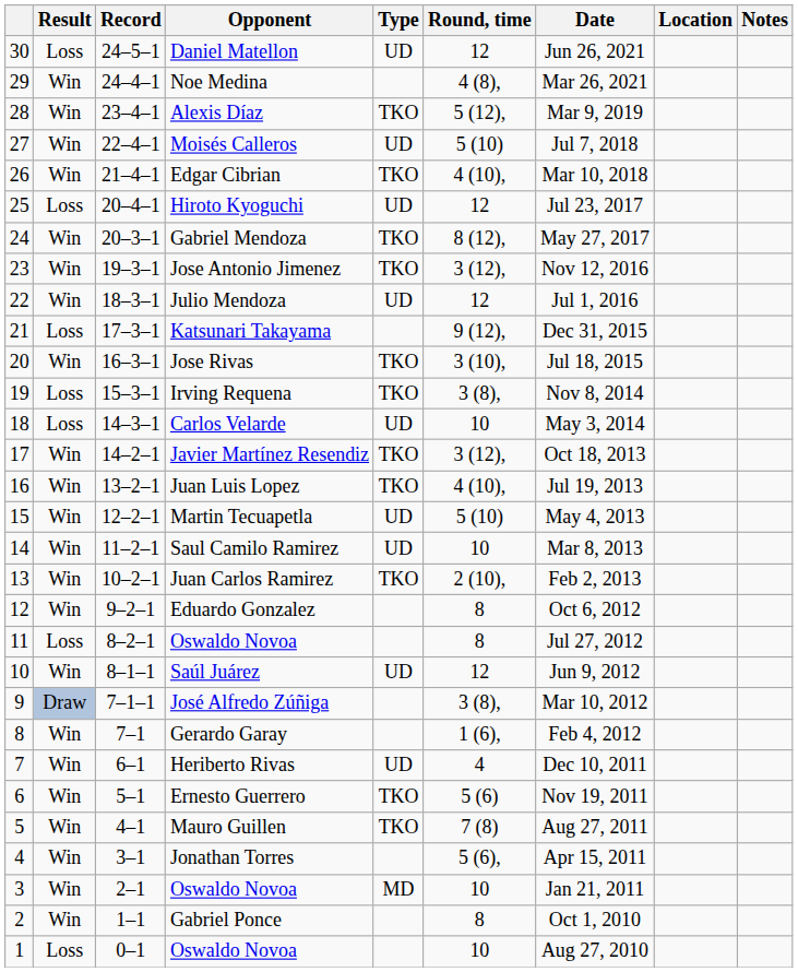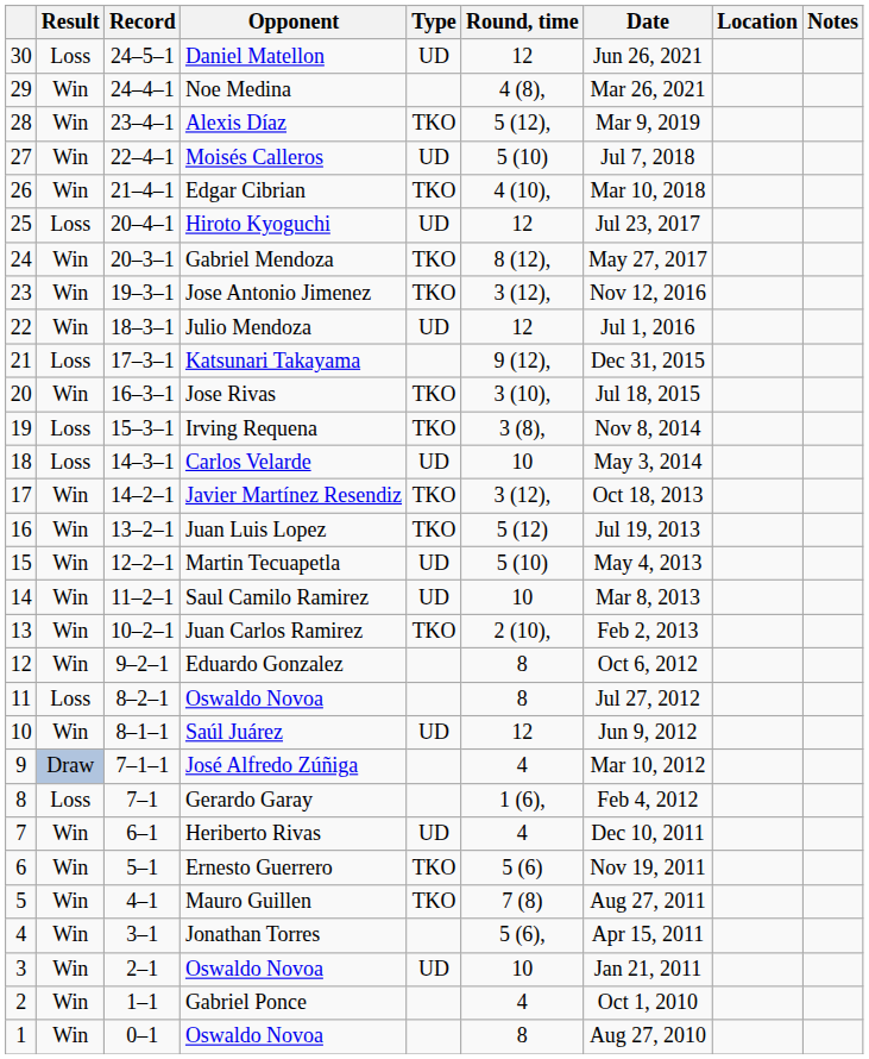 <table class="wikitable" style="text-align:center">
 <tr>
 <th></th>
 <th>Result</th>
 <th>Record</th>
 <th>Opponent</th>
 <th>Type</th>
 <th>Round, time</th>
 <th>Date</th>
 <th>Location</th>
 <th>Notes</th>
 </tr>
 <tr>
 <td>30</td>
 <td>Loss</td>
 <td>24–5–1</td>
 <td style="text-align:left;"> <a href='#'>Daniel Matellon</a></td>
 <td>UD</td>
 <td>12</td>
 <td>Jun 26, 2021</td>
 <td style="text-align:left;"> </td>
 <td style="text-align:left;"></td>
 </tr>
 <tr>
 <td>29</td>
 <td>Win</td>
 <td>24–4–1</td>
 <td style="text-align:left;"> Noe Medina</td>
 <td></td>
 <td>4 (8), </td>
 <td>Mar 26, 2021</td>
 <td style="text-align:left;"> </td>
 <td></td>
 </tr>
 <tr>
 <td>28</td>
 <td>Win</td>
 <td>23–4–1</td>
 <td style="text-align:left;"> <a href='#'>Alexis Díaz</a></td>
 <td>TKO</td>
 <td>5 (12), </td>
 <td>Mar 9, 2019</td>
 <td style="text-align:left;"> </td>
 <td></td>
 </tr>
 <tr>
 <td>27</td>
 <td>Win</td>
 <td>22–4–1</td>
 <td style="text-align:left;"> <a href='#'>Moisés Calleros</a></td>
 <td>UD</td>
 <td>5 (10)</td>
 <td>Jul 7, 2018</td>
 <td style="text-align:left;"> </td>
 <td></td>
 </tr>
 <tr>
 <td>26</td>
 <td>Win</td>
 <td>21–4–1</td>
 <td style="text-align:left;"> Edgar Cibrian</td>
 <td>TKO</td>
 <td>4 (10), </td>
 <td>Mar 10, 2018</td>
 <td style="text-align:left;"> </td>
 <td></td>
 </tr>
 <tr>
 <td>25</td>
 <td>Loss</td>
 <td>20–4–1</td>
 <td style="text-align:left;"> <a href='#'>Hiroto Kyoguchi</a></td>
 <td>UD</td>
 <td>12</td>
 <td>Jul 23, 2017</td>
 <td style="text-align:left;"> </td>
 <td style="text-align:left;"></td>
 </tr>
 <tr>
 <td>24</td>
 <td>Win</td>
 <td>20–3–1</td>
 <td style="text-align:left;"> Gabriel Mendoza</td>
 <td>TKO</td>
 <td>8 (12), </td>
 <td>May 27, 2017</td>
 <td style="text-align:left;"> </td>
 <td style="text-align:left;"></td>
 </tr>
 <tr>
 <td>23</td>
 <td>Win</td>
 <td>19–3–1</td>
 <td style="text-align:left;"> Jose Antonio Jimenez</td>
 <td>TKO</td>
 <td>3 (12), </td>
 <td>Nov 12, 2016</td>
 <td style="text-align:left;"> </td>
 <td style="text-align:left;"></td>
 </tr>
 <tr>
 <td>22</td>
 <td>Win</td>
 <td>18–3–1</td>
 <td style="text-align:left;"> Julio Mendoza</td>
 <td>UD</td>
 <td>12</td>
 <td>Jul 1, 2016</td>
 <td style="text-align:left;"> </td>
 <td style="text-align:left;"></td>
 </tr>
 <tr>
 <td>21</td>
 <td>Loss</td>
 <td>17–3–1</td>
 <td style="text-align:left;"> <a href='#'>Katsunari Takayama</a></td>
 <td></td>
 <td>9 (12), </td>
 <td>Dec 31, 2015</td>
 <td style="text-align:left;"> </td>
 <td style="text-align:left;"></td>
 </tr>
 <tr>
 <td>20</td>
 <td>Win</td>
 <td>16–3–1</td>
 <td style="text-align:left;"> Jose Rivas</td>
 <td>TKO</td>
 <td>3 (10), </td>
 <td>Jul 18, 2015</td>
 <td style="text-align:left;"> </td>
 <td></td>
 </tr>
 <tr>
 <td>19</td>
 <td>Loss</td>
 <td>15–3–1</td>
 <td style="text-align:left;"> Irving Requena</td>
 <td>TKO</td>
 <td>3 (8), </td>
 <td>Nov 8, 2014</td>
 <td style="text-align:left;"> </td>
 <td></td>
 </tr>
 <tr>
 <td>18</td>
 <td>Loss</td>
 <td>14–3–1</td>
 <td style="text-align:left;"> <a href='#'>Carlos Velarde</a></td>
 <td>UD</td>
 <td>10</td>
 <td>May 3, 2014</td>
 <td style="text-align:left;"> </td>
 <td style="text-align:left;"></td>
 </tr>
 <tr>
 <td>17</td>
 <td>Win</td>
 <td>14–2–1</td>
 <td style="text-align:left;"> <a href='#'>Javier Martínez Resendiz</a></td>
 <td>TKO</td>
 <td>3 (12), </td>
 <td>Oct 18, 2013</td>
 <td style="text-align:left;"> </td>
 <td></td>
 </tr>
 <tr>
 <td>16</td>
 <td>Win</td>
 <td>13–2–1</td>
 <td style="text-align:left;"> Juan Luis Lopez</td>
 <td>TKO</td>
-<td>4 (10), </td>
+<td>5 (12)</td>
 <td>Jul 19, 2013</td>
 <td style="text-align:left;"> </td>
 <td style="text-align:left;"></td>
 </tr>
 <tr>
 <td>15</td>
 <td>Win</td>
 <td>12–2–1</td>
 <td style="text-align:left;"> Martin Tecuapetla</td>
 <td>UD</td>
 <td>5 (10)</td>
 <td>May 4, 2013</td>
 <td style="text-align:left;"> </td>
 <td></td>
 </tr>
 <tr>
 <td>14</td>
 <td>Win</td>
 <td>11–2–1</td>
 <td style="text-align:left;"> Saul Camilo Ramirez</td>
 <td>UD</td>
 <td>10</td>
 <td>Mar 8, 2013</td>
 <td style="text-align:left;"> </td>
 <td></td>
 </tr>
 <tr>
 <td>13</td>
 <td>Win</td>
 <td>10–2–1</td>
 <td style="text-align:left;"> Juan Carlos Ramirez</td>
 <td>TKO</td>
 <td>2 (10), </td>
 <td>Feb 2, 2013</td>
 <td style="text-align:left;"> </td>
 <td></td>
 </tr>
 <tr>
 <td>12</td>
 <td>Win</td>
 <td>9–2–1</td>
 <td style="text-align:left;"> Eduardo Gonzalez</td>
 <td></td>
 <td>8</td>
 <td>Oct 6, 2012</td>
 <td style="text-align:left;"> </td>
 <td></td>
 </tr>
 <tr>
 <td>11</td>
 <td>Loss</td>
 <td>8–2–1</td>
 <td style="text-align:left;"> <a href='#'>Oswaldo Novoa</a></td>
 <td></td>
 <td>8</td>
 <td>Jul 27, 2012</td>
 <td style="text-align:left;"> </td>
 <td></td>
 </tr>
 <tr>
 <td>10</td>
 <td>Win</td>
 <td>8–1–1</td>
 <td style="text-align:left;"> <a href='#'>Saúl Juárez</a></td>
 <td>UD</td>
 <td>12</td>
 <td>Jun 9, 2012</td>
 <td style="text-align:left;"> </td>
 <td style="text-align:left;"></td>
 </tr>
 <tr>
 <td>9</td>
 <td style="background: #B0C4DE">Draw</td>
 <td>7–1–1</td>
 <td style="text-align:left;"> <a href='#'>José Alfredo Zúñiga</a></td>
 <td></td>
-<td>3 (8), </td>
+<td>4</td>
 <td>Mar 10, 2012</td>
 <td style="text-align:left;"> </td>
 <td></td>
 </tr>
 <tr>
 <td>8</td>
-<td>Win</td>
+<td>Loss</td>
 <td>7–1</td>
 <td style="text-align:left;"> Gerardo Garay</td>
 <td></td>
 <td>1 (6), </td>
 <td>Feb 4, 2012</td>
 <td style="text-align:left;"> </td>
 <td></td>
 </tr>
 <tr>
 <td>7</td>
 <td>Win</td>
 <td>6–1</td>
 <td style="text-align:left;"> Heriberto Rivas</td>
 <td>UD</td>
 <td>4</td>
 <td>Dec 10, 2011</td>
 <td style="text-align:left;"> </td>
 <td></td>
 </tr>
 <tr>
 <td>6</td>
 <td>Win</td>
 <td>5–1</td>
 <td style="text-align:left;"> Ernesto Guerrero</td>
 <td>TKO</td>
 <td>5 (6)</td>
 <td>Nov 19, 2011</td>
 <td style="text-align:left;"> </td>
 <td></td>
 </tr>
 <tr>
 <td>5</td>
 <td>Win</td>
 <td>4–1</td>
 <td style="text-align:left;"> Mauro Guillen</td>
 <td>TKO</td>
 <td>7 (8)</td>
 <td>Aug 27, 2011</td>
 <td style="text-align:left;"> </td>
 <td></td>
 </tr>
 <tr>
 <td>4</td>
 <td>Win</td>
 <td>3–1</td>
 <td style="text-align:left;"> Jonathan Torres</td>
 <td></td>
 <td>5 (6), </td>
 <td>Apr 15, 2011</td>
 <td style="text-align:left;"> </td>
 <td></td>
 </tr>
 <tr>
 <td>3</td>
 <td>Win</td>
 <td>2–1</td>
 <td style="text-align:left;"> <a href='#'>Oswaldo Novoa</a></td>
-<td>MD</td>
+<td>UD</td>
 <td>10</td>
 <td>Jan 21, 2011</td>
 <td style="text-align:left;"> </td>
 <td></td>
 </tr>
 <tr>
 <td>2</td>
 <td>Win</td>
 <td>1–1</td>
 <td style="text-align:left;"> Gabriel Ponce</td>
 <td></td>
-<td>8</td>
+<td>4</td>
 <td>Oct 1, 2010</td>
 <td style="text-align:left;"> </td>
 <td></td>
 </tr>
 <tr>
 <td>1</td>
-<td>Loss</td>
+<td>Win</td>
 <td>0–1</td>
 <td style="text-align:left;"> <a href='#'>Oswaldo Novoa</a></td>
 <td></td>
-<td>10</td>
+<td>8</td>
 <td>Aug 27, 2010</td>
 <td style="text-align:left;"> </td>
 <td></td>
 </tr>
 </table>
